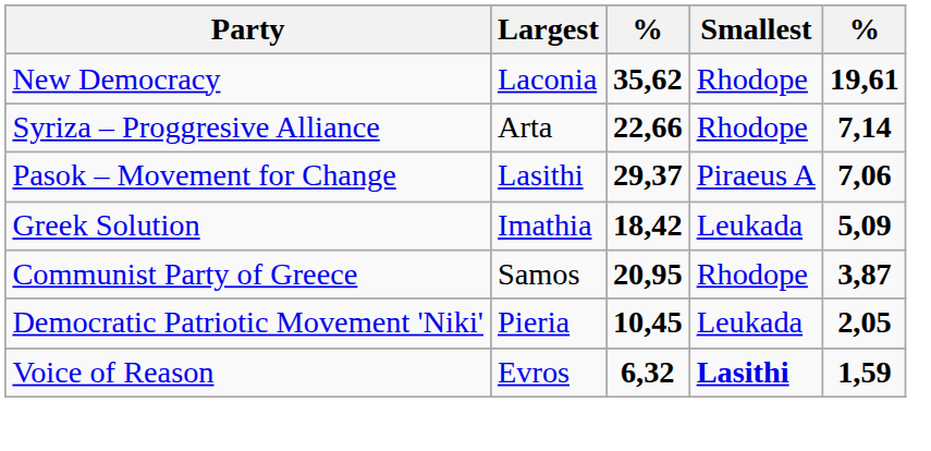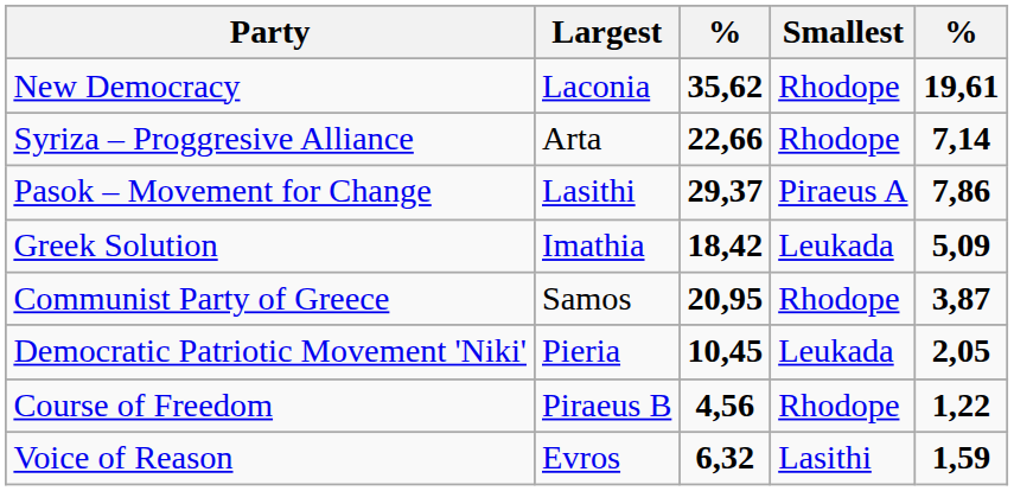 <table class="wikitable">
 <tr>
 <th>Party</th>
 <th>Largest</th>
 <th>%</th>
 <th>Smallest</th>
 <th>%</th>
 </tr>
 <tr>
 <td><a href='#'>New Democracy</a></td>
 <td><a href='#'>Laconia</a></td>
 <td style="text-align: center;"><strong>35,62</strong></td>
 <td><a href='#'>Rhodope</a></td>
 <td style="text-align: center;"><strong>19,61</strong></td>
 </tr>
 <tr>
 <td><a href='#'>Syriza – Proggresive Alliance</a></td>
 <td>Arta</td>
 <td style="text-align: center;"><strong>22,66</strong></td>
 <td><a href='#'>Rhodope</a></td>
 <td style="text-align: center;"><strong>7,14</strong></td>
 </tr>
 <tr>
 <td><a href='#'>Pasok – Movement for Change</a></td>
 <td><a href='#'>Lasithi</a></td>
 <td style="text-align: center;"><strong>29,37</strong></td>
 <td><a href='#'>Piraeus A</a></td>
-<td style="text-align: center;"><strong>7,06</strong></td>
+<td style="text-align: center;"><strong>7,86</strong></td>
 </tr>
 <tr>
 <td><a href='#'>Greek Solution</a></td>
 <td><a href='#'>Imathia</a></td>
 <td style="text-align: center;"><strong>18,42</strong></td>
 <td><a href='#'>Leukada</a></td>
 <td style="text-align: center;"><strong>5,09</strong></td>
 </tr>
 <tr>
 <td><a href='#'>Communist Party of Greece</a></td>
 <td>Samos</td>
 <td style="text-align: center;"><strong>20,95</strong></td>
 <td><a href='#'>Rhodope</a></td>
 <td style="text-align: center;"><strong>3,87</strong></td>
 </tr>
 <tr>
 <td><a href='#'>Democratic Patriotic Movement 'Niki'</a></td>
 <td><a href='#'>Pieria</a></td>
 <td style="text-align: center;"><strong>10,45</strong></td>
 <td><a href='#'>Leukada</a></td>
 <td style="text-align: center;"><strong>2,05</strong></td>
 </tr>
 <tr>
+<td><a href='#'>Course of Freedom</a></td>
+<td><a href='#'>Piraeus B</a></td>
+<td style="text-align: center;"><strong>4,56</strong></td>
+<td><a href='#'>Rhodope</a></td>
+<td style="text-align: center;"><strong>1,22</strong></td>
+</tr>
+<tr>
 <td><a href='#'>Voice of Reason</a></td>
 <td><a href='#'>Evros</a></td>
 <td style="text-align: center;"><strong>6,32</strong></td>
-<td><strong><a href='#'>Lasithi</a></strong></td>
+<td><a href='#'>Lasithi</a></td>
 <td style="text-align: center;"><strong>1,59</strong></td>
 </tr>
 </table>
